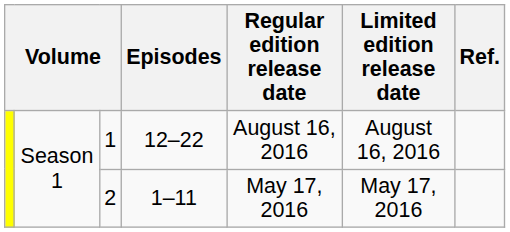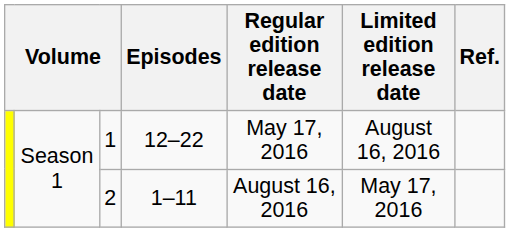 <table class="wikitable" style="text-align: center; width: 60%;">
 <tr>
 <th colspan="3">Volume</th>
 <th>Episodes</th>
 <th>Regular edition release date</th>
 <th>Limited edition release date</th>
 <th width="5%">Ref.</th>
 </tr>
 <tr>
 <td rowspan="2" width="1%" style="background: #FFFF00;"></td>
 <td rowspan="2">Season 1</td>
 <td>1</td>
 <td>12–22</td>
-<td>August 16, 2016</td>
+<td>May 17, 2016</td>
 <td>August 16, 2016</td>
 <td></td>
 </tr>
 <tr>
 <td>2</td>
 <td>1–11</td>
-<td>May 17, 2016</td>
+<td>August 16, 2016</td>
 <td>May 17, 2016</td>
 <td></td>
 </tr>
 </table>
